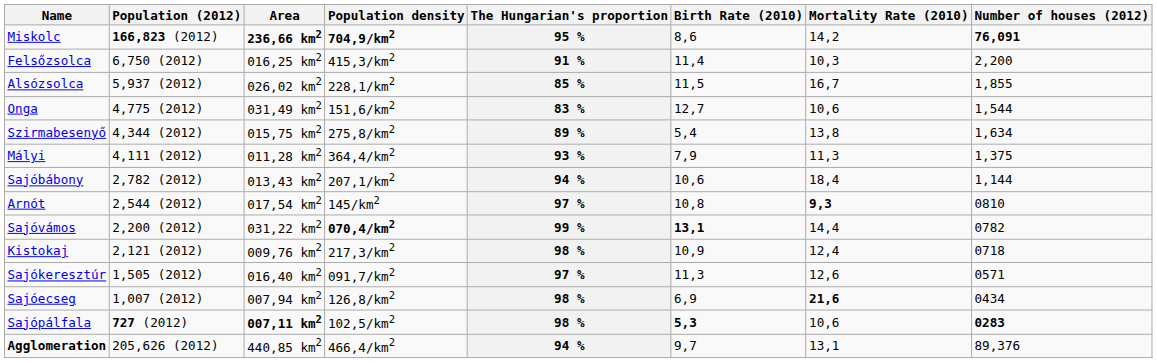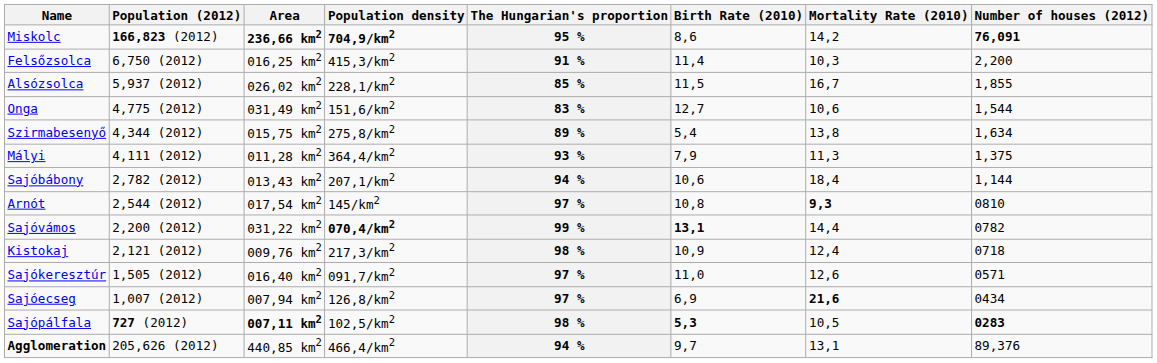 <table class="wikitable sortable">
 <tr>
 <th>Name</th>
 <th>Population (2012)</th>
 <th>Area</th>
 <th>Population density</th>
 <th>The Hungarian's proportion</th>
 <th>Birth Rate (2010)</th>
 <th>Mortality Rate (2010)</th>
 <th>Number of houses (2012)</th>
 </tr>
 <tr>
 <td><a href='#'>Miskolc</a></td>
 <td><strong>166,823</strong> (2012) </td>
 <td><strong>236,66 km<sup>2</sup></strong> </td>
 <td><strong>704,9/km<sup>2</sup></strong> </td>
 <th>95 %</th>
 <td>8,6 </td>
 <td>14,2 </td>
 <td><strong>76,091</strong> </td>
 </tr>
 <tr>
 <td><a href='#'>Felsőzsolca</a></td>
 <td>6,750 (2012) </td>
 <td>016,25 km<sup>2</sup> </td>
 <td>415,3/km<sup>2</sup> </td>
 <th>91 %</th>
 <td>11,4 </td>
 <td>10,3 </td>
 <td>2,200 </td>
 </tr>
 <tr>
 <td><a href='#'>Alsózsolca</a></td>
 <td>5,937 (2012) </td>
 <td>026,02 km<sup>2</sup> </td>
 <td>228,1/km<sup>2</sup> </td>
 <th>85 %</th>
 <td>11,5 </td>
 <td>16,7 </td>
 <td>1,855 </td>
 </tr>
 <tr>
 <td><a href='#'>Onga</a></td>
 <td>4,775 (2012) </td>
 <td>031,49 km<sup>2</sup> </td>
 <td>151,6/km<sup>2</sup> </td>
 <th>83 %</th>
 <td>12,7 </td>
 <td>10,6 </td>
 <td>1,544 </td>
 </tr>
 <tr>
 <td><a href='#'>Szirmabesenyő</a></td>
 <td>4,344 (2012) </td>
 <td>015,75 km<sup>2</sup> </td>
 <td>275,8/km<sup>2</sup> </td>
 <th>89 %</th>
 <td>5,4 </td>
 <td>13,8 </td>
 <td>1,634 </td>
 </tr>
 <tr>
 <td><a href='#'>Mályi</a></td>
 <td>4,111 (2012) </td>
 <td>011,28 km<sup>2</sup> </td>
 <td>364,4/km<sup>2</sup> </td>
 <th>93 %</th>
 <td>7,9 </td>
 <td>11,3 </td>
 <td>1,375 </td>
 </tr>
 <tr>
 <td><a href='#'>Sajóbábony</a></td>
 <td>2,782 (2012) </td>
 <td>013,43 km<sup>2</sup> </td>
 <td>207,1/km<sup>2</sup> </td>
 <th>94 %</th>
 <td>10,6 </td>
 <td>18,4 </td>
 <td>1,144 </td>
 </tr>
 <tr>
 <td><a href='#'>Arnót</a></td>
 <td>2,544 (2012) </td>
 <td>017,54 km<sup>2</sup> </td>
 <td>145/km<sup>2</sup> </td>
 <th>97 %</th>
 <td>10,8 </td>
 <td><strong>9,3</strong> </td>
 <td>0810 </td>
 </tr>
 <tr>
 <td><a href='#'>Sajóvámos</a></td>
 <td>2,200 (2012) </td>
 <td>031,22 km<sup>2</sup> </td>
 <td><strong>070,4/km<sup>2</sup></strong> </td>
 <th>99 %</th>
 <td><strong>13,1</strong> </td>
 <td>14,4 </td>
 <td>0782 </td>
 </tr>
 <tr>
 <td><a href='#'>Kistokaj</a></td>
 <td>2,121 (2012) </td>
 <td>009,76 km<sup>2</sup> </td>
 <td>217,3/km<sup>2</sup> </td>
 <th>98 %</th>
 <td>10,9 </td>
 <td>12,4 </td>
 <td>0718 </td>
 </tr>
 <tr>
 <td><a href='#'>Sajókeresztúr</a></td>
 <td>1,505 (2012) </td>
 <td>016,40 km<sup>2</sup> </td>
 <td>091,7/km<sup>2</sup> </td>
 <th>97 %</th>
-<td>11,3 </td>
+<td>11,0 </td>
 <td>12,6 </td>
 <td>0571 </td>
 </tr>
 <tr>
 <td><a href='#'>Sajóecseg</a></td>
 <td>1,007 (2012) </td>
 <td>007,94 km<sup>2</sup> </td>
 <td>126,8/km<sup>2</sup> </td>
-<th>98 %</th>
+<th>97 %</th>
 <td>6,9 </td>
 <td><strong>21,6</strong> </td>
 <td>0434 </td>
 </tr>
 <tr>
 <td><a href='#'>Sajópálfala</a></td>
 <td><strong>727</strong> (2012) </td>
 <td><strong>007,11 km<sup>2</sup></strong> </td>
 <td>102,5/km<sup>2</sup> </td>
 <th>98 %</th>
 <td><strong>5,3</strong> </td>
-<td>10,6 </td>
+<td>10,5 </td>
 <td><strong>0283</strong> </td>
 </tr>
 <tr>
 <td><strong>Agglomeration</strong></td>
 <td>205,626 (2012) </td>
 <td>440,85 km<sup>2</sup> </td>
 <td>466,4/km<sup>2</sup> </td>
 <th>94 %</th>
 <td>9,7 </td>
 <td>13,1 </td>
 <td>89,376 </td>
 </tr>
 </table>
